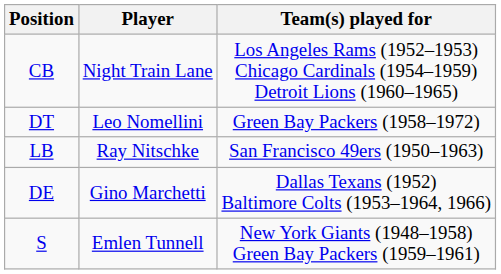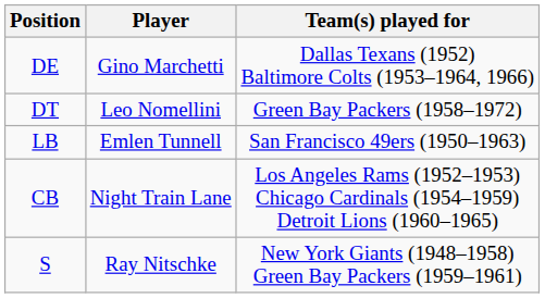 <table class="wikitable" style="text-align:center">
 <tr>
 <th>Position</th>
 <th>Player</th>
 <th>Team(s) played for</th>
 </tr>
 <tr>
-<td rowspan=1><a href='#'>CB</a></td>
-<td><a href='#'>Night Train Lane</a></td>
-<td><a href='#'>Los Angeles Rams</a> (1952–1953)<br><a href='#'>Chicago Cardinals</a> (1954–1959)<br><a href='#'>Detroit Lions</a> (1960–1965)</td>
+<td rowspan=1><a href='#'>DE</a></td>
+<td><a href='#'>Gino Marchetti</a></td>
+<td><a href='#'>Dallas Texans</a> (1952)<br><a href='#'>Baltimore Colts</a> (1953–1964, 1966)</td>
 </tr>
 <tr>
 <td rowspan=1><a href='#'>DT</a></td>
 <td><a href='#'>Leo Nomellini</a></td>
 <td><a href='#'>Green Bay Packers</a> (1958–1972)</td>
 </tr>
 <tr>
 <td rowspan=1><a href='#'>LB</a></td>
-<td><a href='#'>Ray Nitschke</a></td>
+<td><a href='#'>Emlen Tunnell</a></td>
 <td><a href='#'>San Francisco 49ers</a> (1950–1963)</td>
 </tr>
 <tr>
-<td rowspan=1><a href='#'>DE</a></td>
-<td><a href='#'>Gino Marchetti</a></td>
-<td><a href='#'>Dallas Texans</a> (1952)<br><a href='#'>Baltimore Colts</a> (1953–1964, 1966)</td>
+<td rowspan=1><a href='#'>CB</a></td>
+<td><a href='#'>Night Train Lane</a></td>
+<td><a href='#'>Los Angeles Rams</a> (1952–1953)<br><a href='#'>Chicago Cardinals</a> (1954–1959)<br><a href='#'>Detroit Lions</a> (1960–1965)</td>
 </tr>
 <tr>
 <td rowspan=1><a href='#'>S</a></td>
-<td><a href='#'>Emlen Tunnell</a></td>
+<td><a href='#'>Ray Nitschke</a></td>
 <td><a href='#'>New York Giants</a> (1948–1958)<br><a href='#'>Green Bay Packers</a> (1959–1961)</td>
 </tr>
 </table>
